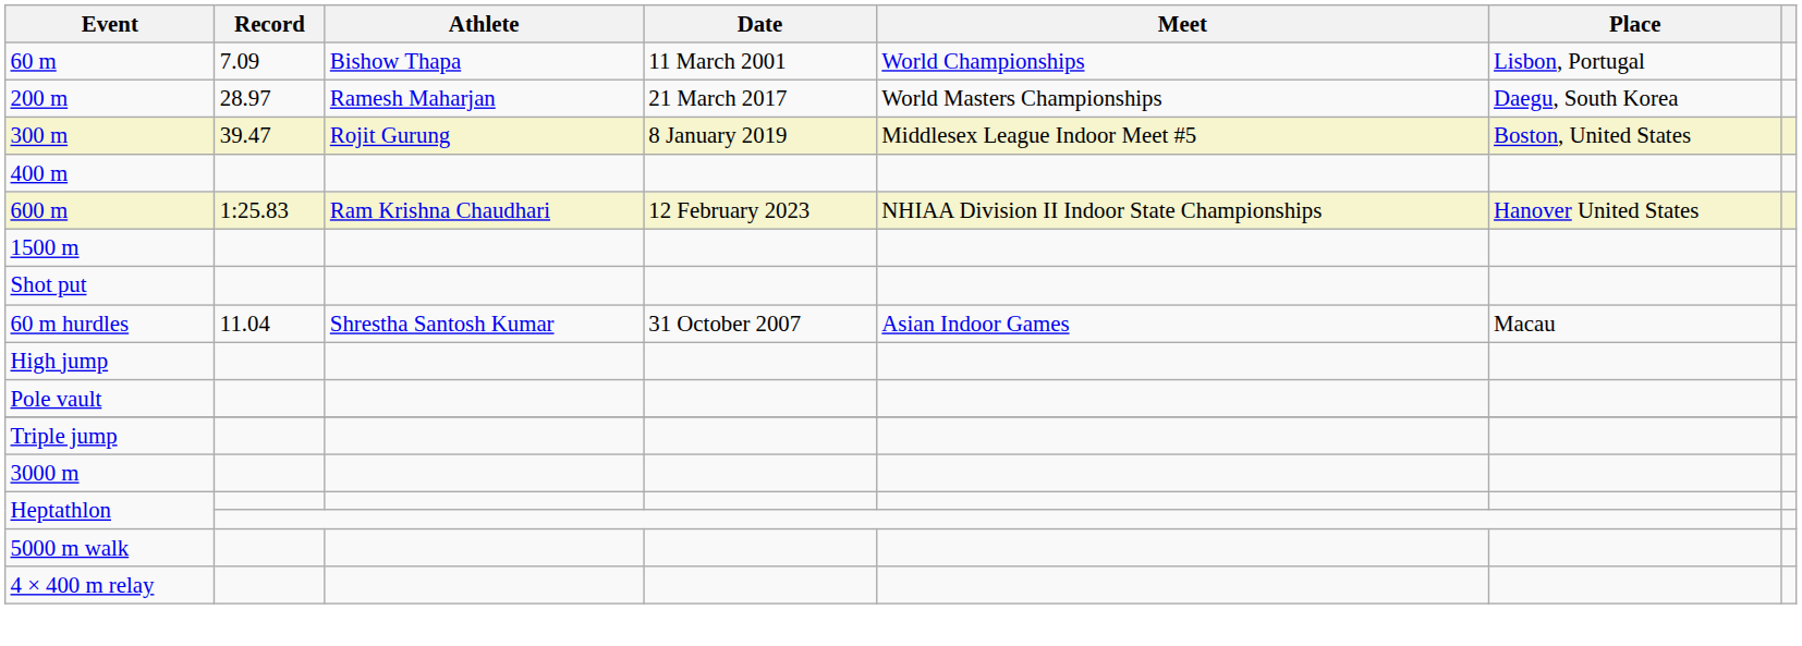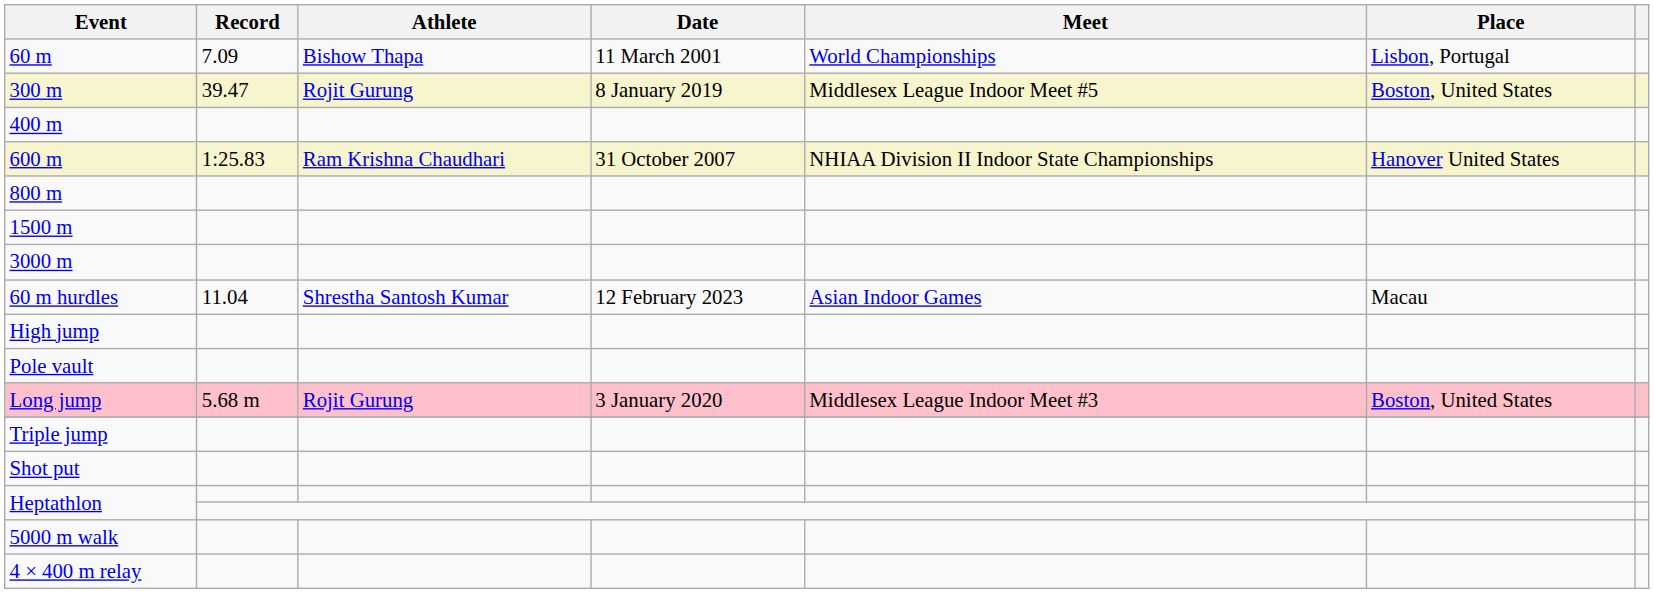 <table class="wikitable" style="font-size:95%; width: 95%;">
 <tr>
 <th>Event</th>
 <th>Record</th>
 <th>Athlete</th>
 <th>Date</th>
 <th>Meet</th>
 <th>Place</th>
 <th></th>
 </tr>
 <tr>
 <td><a href='#'>60 m</a></td>
 <td>7.09</td>
 <td><a href='#'>Bishow Thapa</a></td>
 <td>11 March 2001</td>
 <td><a href='#'>World Championships</a></td>
 <td><a href='#'>Lisbon</a>, Portugal</td>
-<td></td>
-</tr>
-<tr>
-<td><a href='#'>200 m</a></td>
-<td>28.97</td>
-<td><a href='#'>Ramesh Maharjan</a></td>
-<td>21 March 2017</td>
-<td>World Masters Championships</td>
-<td><a href='#'>Daegu</a>, South Korea</td>
 <td></td>
 </tr>
 <tr style="background:#f6F5CE;">
 <td><a href='#'>300 m</a></td>
 <td>39.47</td>
 <td><a href='#'>Rojit Gurung</a></td>
 <td>8 January 2019</td>
 <td>Middlesex League Indoor Meet #5</td>
 <td><a href='#'>Boston</a>, United States</td>
 <td></td>
 </tr>
 <tr>
 <td><a href='#'>400 m</a></td>
 <td></td>
 <td></td>
 <td></td>
 <td></td>
 <td></td>
 <td></td>
 </tr>
 <tr style="background:#f6F5CE;">
 <td><a href='#'>600 m</a></td>
 <td>1:25.83</td>
 <td><a href='#'>Ram Krishna Chaudhari</a></td>
-<td>12 February 2023</td>
+<td>31 October 2007</td>
 <td>NHIAA Division II Indoor State Championships</td>
 <td><a href='#'>Hanover</a> United States</td>
+<td></td>
+</tr>
+<tr>
+<td><a href='#'>800 m</a></td>
+<td></td>
+<td></td>
+<td></td>
+<td></td>
+<td></td>
 <td></td>
 </tr>
 <tr>
 <td><a href='#'>1500 m</a></td>
 <td></td>
 <td></td>
 <td></td>
 <td></td>
 <td></td>
 <td></td>
 </tr>
 <tr>
-<td><a href='#'>Shot put</a></td>
+<td><a href='#'>3000 m</a></td>
 <td></td>
 <td></td>
 <td></td>
 <td></td>
 <td></td>
 <td></td>
 </tr>
 <tr>
 <td><a href='#'>60 m hurdles</a></td>
 <td>11.04</td>
 <td><a href='#'>Shrestha Santosh Kumar</a></td>
-<td>31 October 2007</td>
+<td>12 February 2023</td>
 <td><a href='#'>Asian Indoor Games</a></td>
 <td>Macau</td>
 <td></td>
 </tr>
 <tr>
 <td><a href='#'>High jump</a></td>
 <td></td>
 <td></td>
 <td></td>
 <td></td>
 <td></td>
 <td></td>
 </tr>
 <tr>
 <td><a href='#'>Pole vault</a></td>
 <td></td>
 <td></td>
 <td></td>
 <td></td>
 <td></td>
 <td></td>
 </tr>
+<tr style="background:pink">
+<td><a href='#'>Long jump</a></td>
+<td>5.68 m</td>
+<td><a href='#'>Rojit Gurung</a></td>
+<td>3 January 2020</td>
+<td>Middlesex League Indoor Meet #3</td>
+<td><a href='#'>Boston</a>, United States</td>
+<td></td>
+</tr>
 <tr>
 </tr>
 <tr>
 <td><a href='#'>Triple jump</a></td>
 <td></td>
 <td></td>
 <td></td>
 <td></td>
 <td></td>
 <td></td>
 </tr>
 <tr>
-<td><a href='#'>3000 m</a></td>
+<td><a href='#'>Shot put</a></td>
 <td></td>
 <td></td>
 <td></td>
 <td></td>
 <td></td>
 <td></td>
 </tr>
 <tr>
 <td rowspan=2><a href='#'>Heptathlon</a></td>
 <td></td>
 <td></td>
 <td></td>
 <td></td>
 <td></td>
 <td></td>
 </tr>
 <tr>
 <td colspan=5></td>
 <td></td>
 </tr>
 <tr>
 <td><a href='#'>5000 m walk</a></td>
 <td></td>
 <td></td>
 <td></td>
 <td></td>
 <td></td>
 <td></td>
 </tr>
 <tr>
 <td><a href='#'>4 × 400 m relay</a></td>
 <td></td>
 <td></td>
 <td></td>
 <td></td>
 <td></td>
 <td></td>
 </tr>
 </table>
